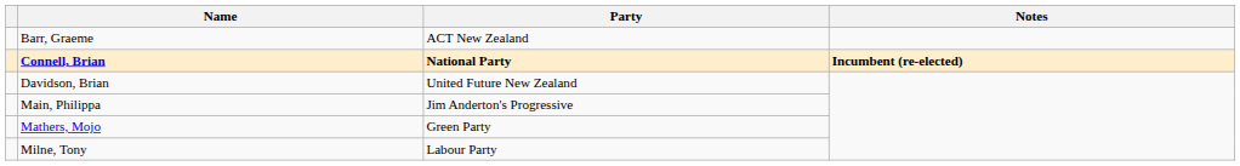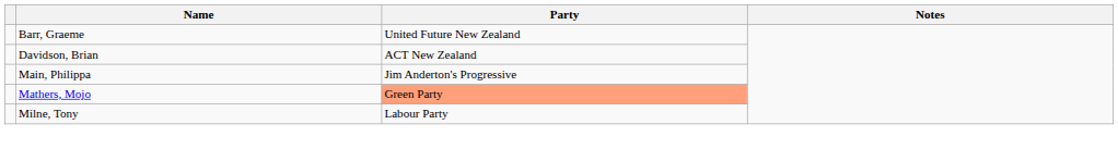 <table class="wikitable" width="70%" style="font-size:95%;">
 <tr>
 <th width=1%></th>
 <th width=33%>Name</th>
 <th width=33%>Party</th>
 <th width=33%>Notes</th>
 </tr>
 <tr -->
 <td bgcolor=></td>
 <td>Barr, Graeme</td>
-<td>ACT New Zealand</td>
-</tr>
-<tr ---- bgcolor=#FFEECC>
-<td bgcolor=></td>
-<td><strong><a href='#'>Connell, Brian</a></strong></td>
-<td><strong>National Party</strong></td>
-<td><strong>Incumbent (re-elected)</strong></td>
+<td>United Future New Zealand</td>
 </tr>
 <tr -->
 <td bgcolor=></td>
 <td>Davidson, Brian</td>
-<td>United Future New Zealand</td>
+<td>ACT New Zealand</td>
 </tr>
 <tr -->
 <td bgcolor=></td>
 <td>Main, Philippa</td>
 <td>Jim Anderton's Progressive</td>
 </tr>
 <tr -->
 <td bgcolor=></td>
 <td><a href='#'>Mathers, Mojo</a></td>
-<td>Green Party</td>
+<td style="background: lightsalmon;">Green Party</td>
 </tr>
 <tr -->
 <td bgcolor=></td>
 <td>Milne, Tony</td>
 <td>Labour Party</td>
 </tr>
 </table>
